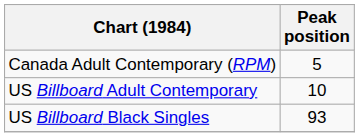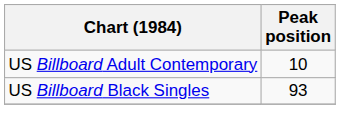 <table class="wikitable sortable">
 <tr>
 <th>Chart (1984)</th>
 <th>Peak<br>position</th>
-</tr>
-<tr>
-<td>Canada Adult Contemporary (<em><a href='#'>RPM</a></em>)</td>
-<td style="text-align:center;">5</td>
 </tr>
 <tr>
 <td>US <a href='#'><em>Billboard</em> Adult Contemporary</a></td>
 <td align="center">10</td>
 </tr>
 <tr>
 <td>US <a href='#'><em>Billboard</em> Black Singles</a></td>
 <td align="center">93</td>
 </tr>
 <tr>
 </tr>
 </table>
